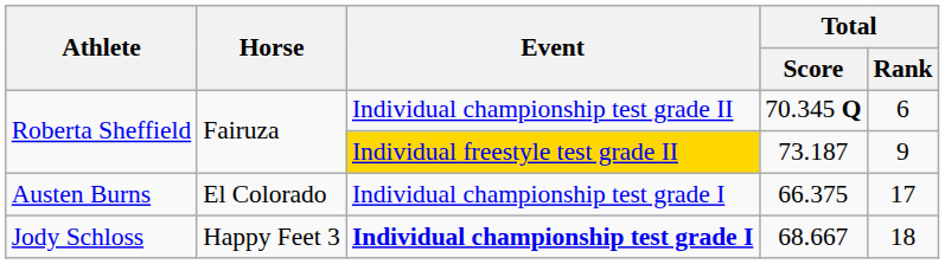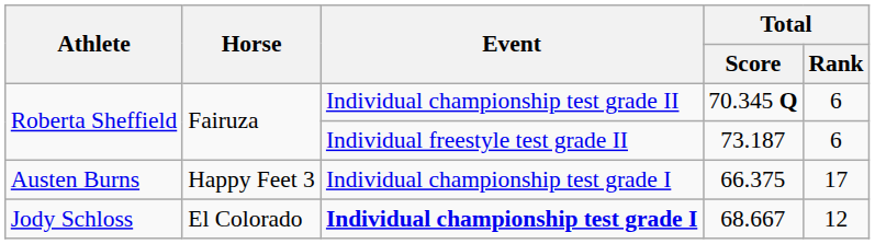 <table class=wikitable style="font-size:90%">
 <tr>
 <th rowspan="2">Athlete</th>
 <th rowspan="2">Horse</th>
 <th rowspan="2">Event</th>
 <th colspan="2">Total</th>
 </tr>
 <tr>
 <th>Score</th>
 <th>Rank</th>
 </tr>
 <tr>
 <td rowspan="2"><a href='#'>Roberta Sheffield</a></td>
 <td rowspan="2">Fairuza</td>
 <td><a href='#'>Individual championship test grade II</a></td>
 <td align=center>70.345 <strong>Q</strong></td>
 <td align=center>6</td>
 </tr>
 <tr>
-<td style="background: gold;"><a href='#'>Individual freestyle test grade II</a></td>
+<td><a href='#'>Individual freestyle test grade II</a></td>
 <td align=center>73.187</td>
-<td align=center>9</td>
+<td align=center>6</td>
 </tr>
 <tr>
 <td><a href='#'>Austen Burns</a></td>
-<td>El Colorado</td>
+<td>Happy Feet 3</td>
 <td><a href='#'>Individual championship test grade I</a></td>
 <td align=center>66.375</td>
 <td align=center>17</td>
 </tr>
 <tr>
 <td><a href='#'>Jody Schloss</a></td>
-<td>Happy Feet 3</td>
+<td>El Colorado</td>
 <td><strong><a href='#'>Individual championship test grade I</a></strong></td>
 <td align="center">68.667</td>
-<td align="center">18</td>
+<td align="center">12</td>
 </tr>
 </table>
